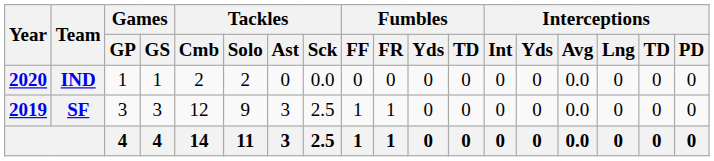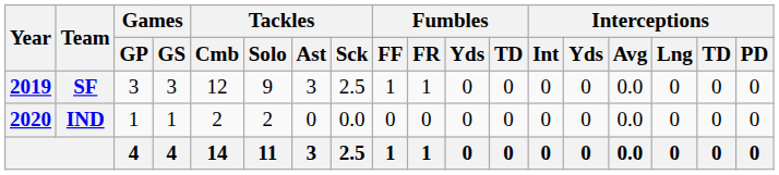 <table class="wikitable" style="text-align:center;">
 <tr>
 <th rowspan="2">Year</th>
 <th rowspan="2">Team</th>
 <th colspan="2">Games</th>
 <th colspan="4">Tackles</th>
 <th colspan="4">Fumbles</th>
 <th colspan="6">Interceptions</th>
 </tr>
 <tr>
 <th>GP</th>
 <th>GS</th>
 <th>Cmb</th>
 <th>Solo</th>
 <th>Ast</th>
 <th>Sck</th>
 <th>FF</th>
 <th>FR</th>
 <th>Yds</th>
 <th>TD</th>
 <th>Int</th>
 <th>Yds</th>
 <th>Avg</th>
 <th>Lng</th>
 <th>TD</th>
 <th>PD</th>
 </tr>
 <tr>
+<th><a href='#'>2019</a></th>
+<th><a href='#'>SF</a></th>
+<td>3</td>
+<td>3</td>
+<td>12</td>
+<td>9</td>
+<td>3</td>
+<td>2.5</td>
+<td>1</td>
+<td>1</td>
+<td>0</td>
+<td>0</td>
+<td>0</td>
+<td>0</td>
+<td>0.0</td>
+<td>0</td>
+<td>0</td>
+<td>0</td>
+</tr>
+<tr>
 <th><a href='#'>2020</a></th>
 <th><a href='#'>IND</a></th>
 <td>1</td>
 <td>1</td>
 <td>2</td>
 <td>2</td>
 <td>0</td>
 <td>0.0</td>
 <td>0</td>
 <td>0</td>
-<td>0</td>
-<td>0</td>
-<td>0</td>
-<td>0</td>
-<td>0.0</td>
-<td>0</td>
-<td>0</td>
-<td>0</td>
-</tr>
-<tr>
-<th><a href='#'>2019</a></th>
-<th><a href='#'>SF</a></th>
-<td>3</td>
-<td>3</td>
-<td>12</td>
-<td>9</td>
-<td>3</td>
-<td>2.5</td>
-<td>1</td>
-<td>1</td>
 <td>0</td>
 <td>0</td>
 <td>0</td>
 <td>0</td>
 <td>0.0</td>
 <td>0</td>
 <td>0</td>
 <td>0</td>
 </tr>
 <tr>
 <th colspan="2"></th>
 <th>4</th>
 <th>4</th>
 <th>14</th>
 <th>11</th>
 <th>3</th>
 <th>2.5</th>
 <th>1</th>
 <th>1</th>
 <th>0</th>
 <th>0</th>
 <th>0</th>
 <th>0</th>
 <th>0.0</th>
 <th>0</th>
 <th>0</th>
 <th>0</th>
 </tr>
 </table>
